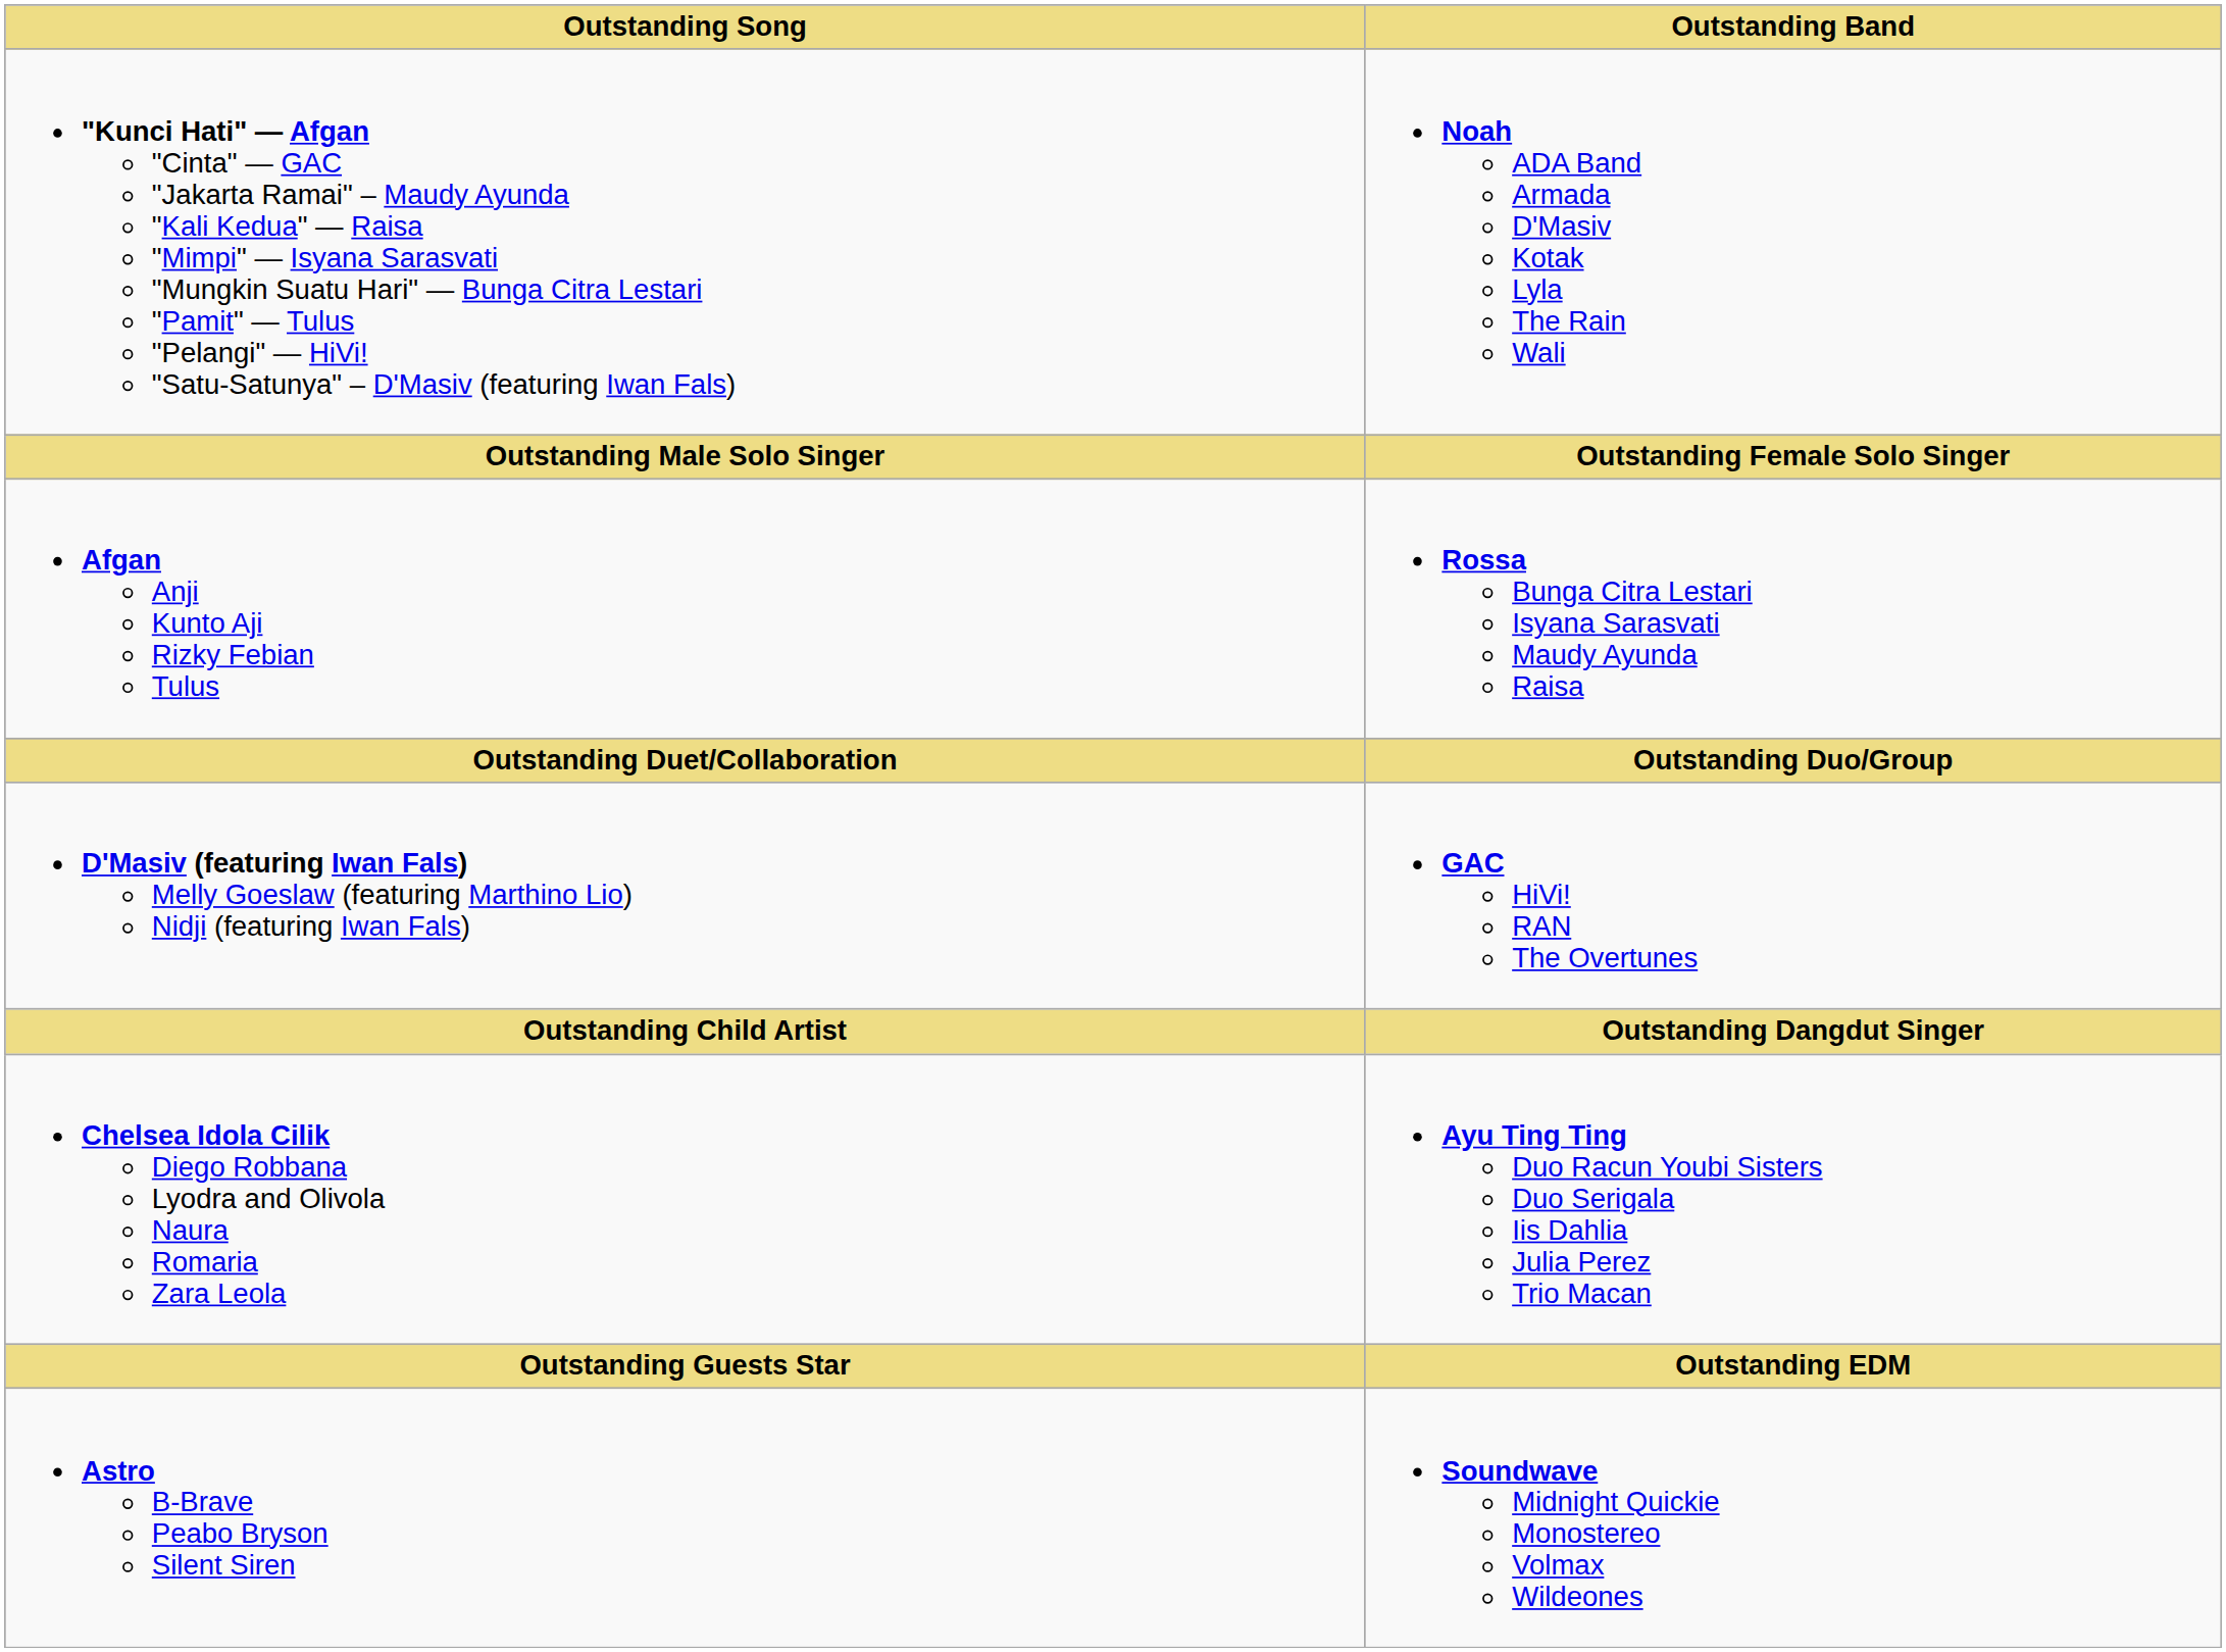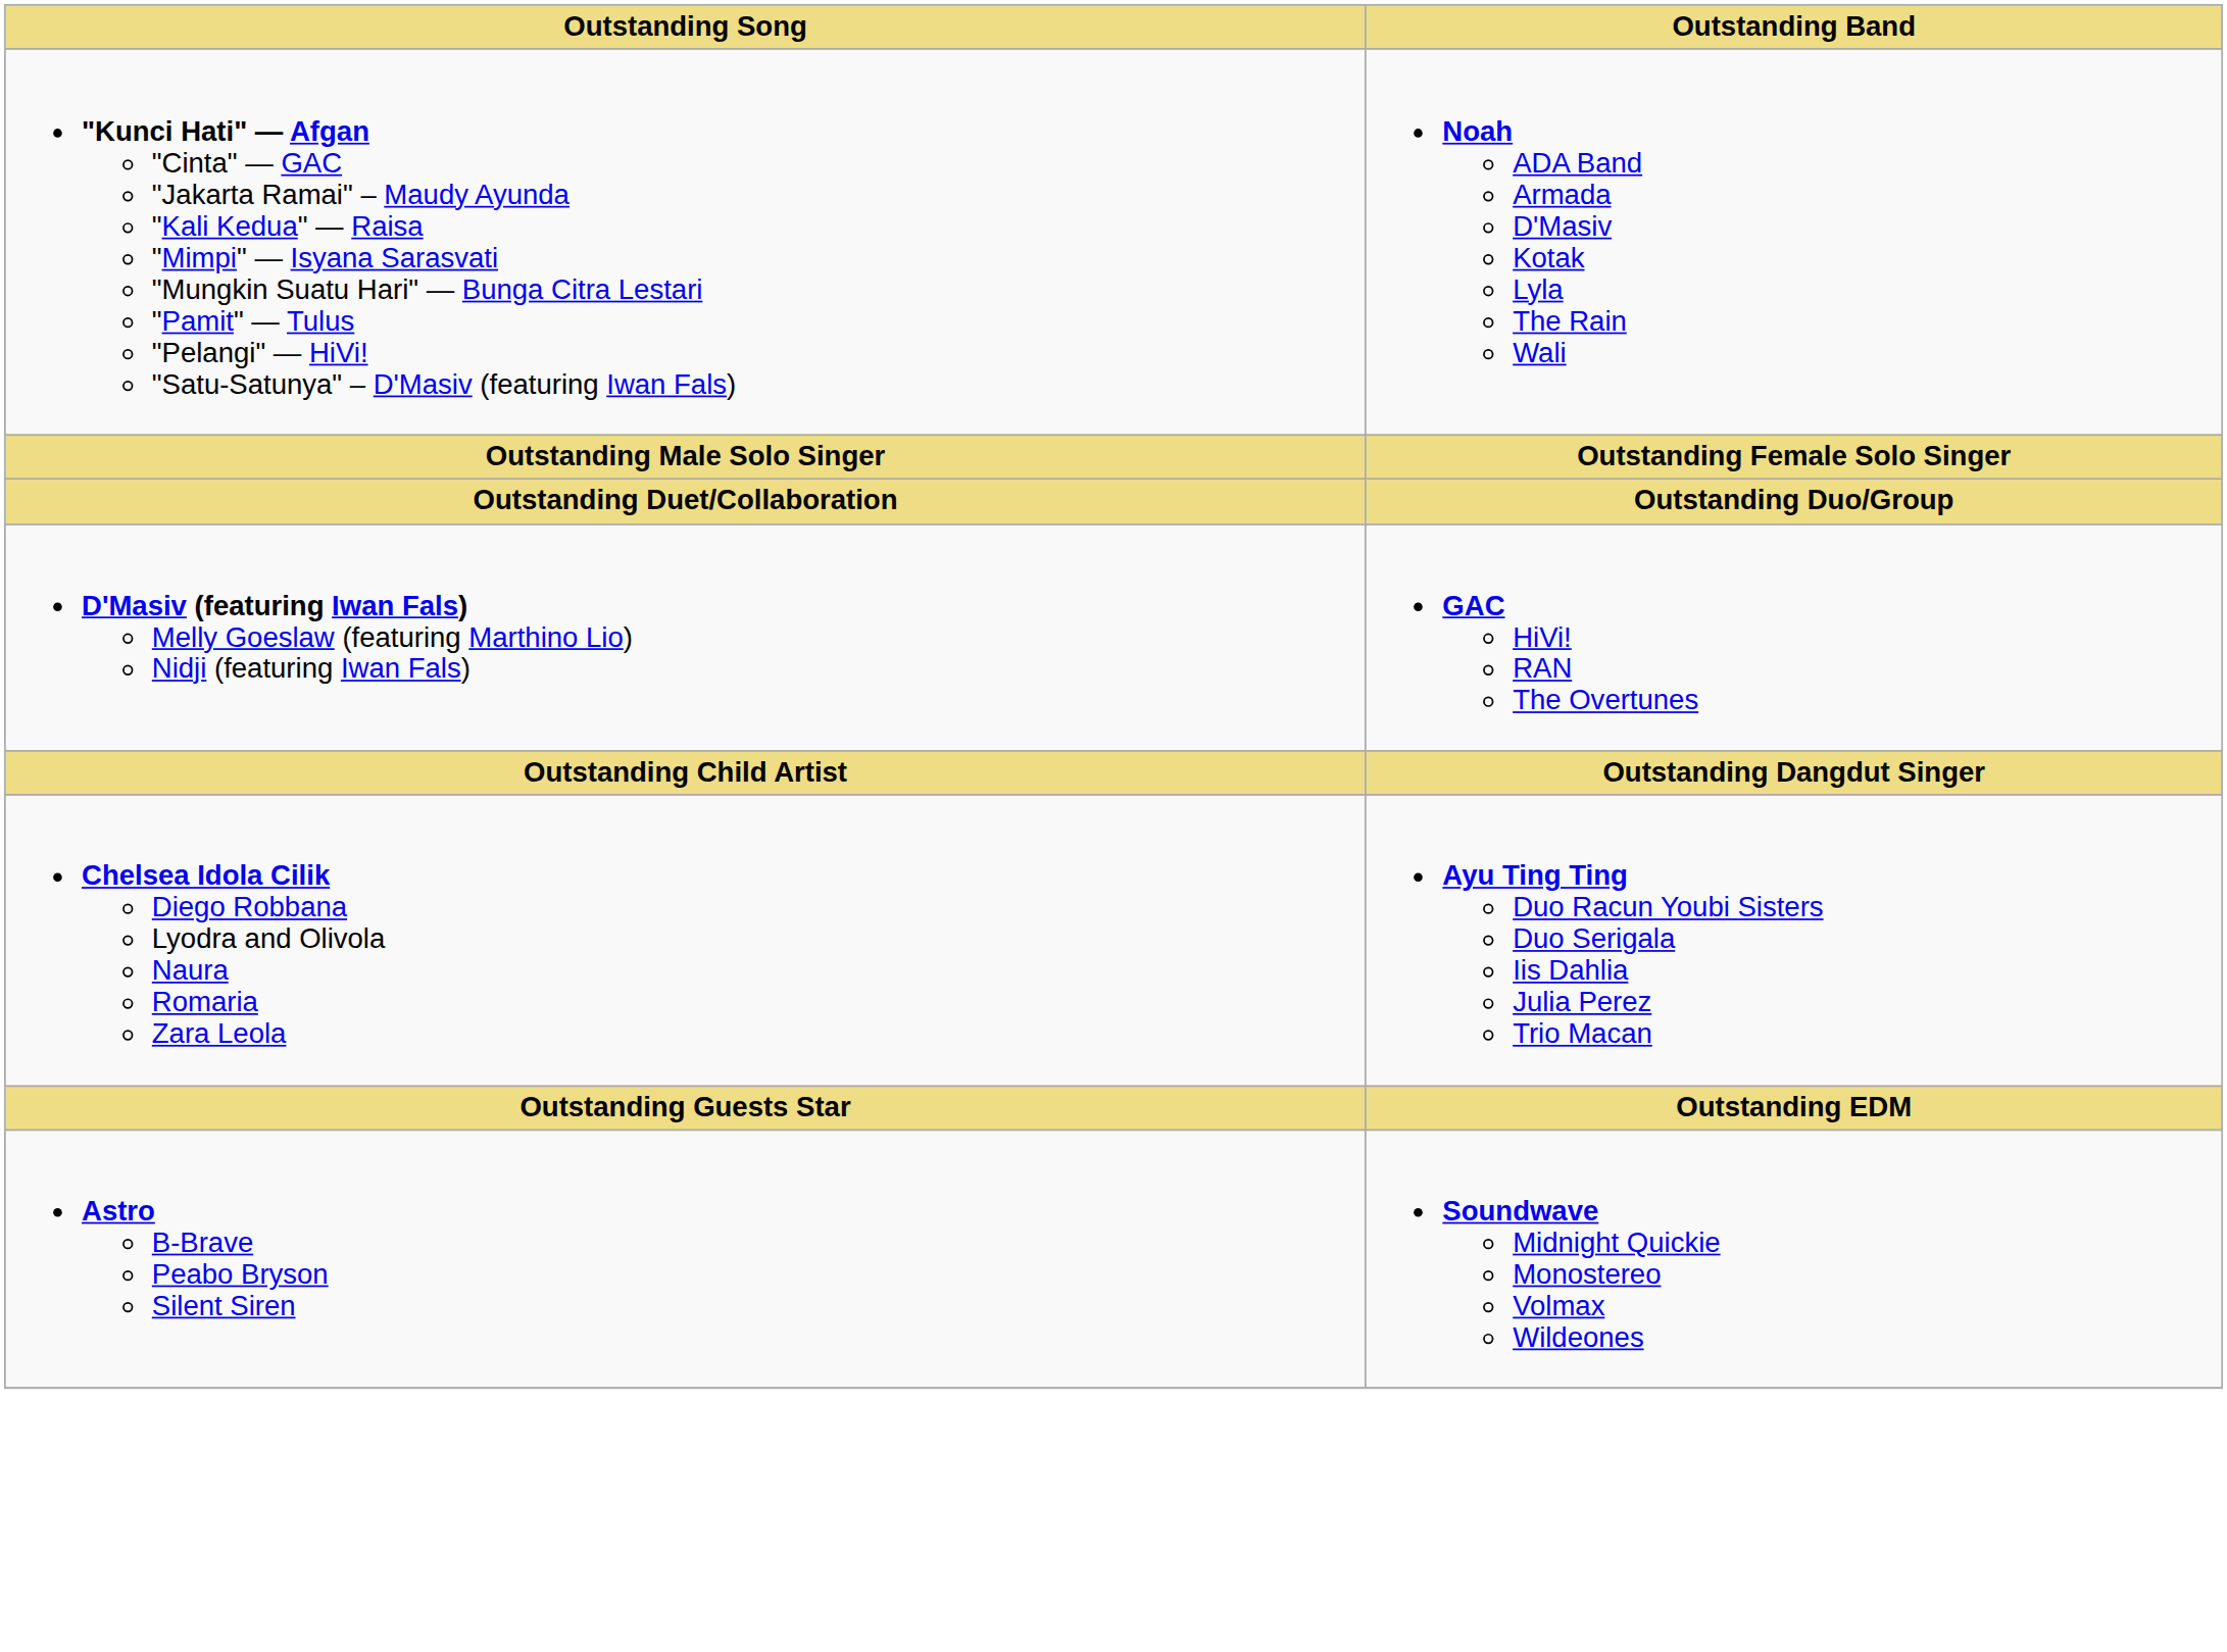 <table class="wikitable" style="width:100%;">
 <tr>
 <th style="background:#EEDD85; width=50%">Outstanding Song</th>
 <th style="background:#EEDD85; width=50%">Outstanding Band</th>
 </tr>
 <tr>
 <td valign="top"><br><ul><li><strong>"Kunci Hati" — <a href='#'>Afgan</a></strong><ul><li>"Cinta" — <a href='#'>GAC</a></li><li>"Jakarta Ramai" – <a href='#'>Maudy Ayunda</a></li><li>"<a href='#'>Kali Kedua</a>" — <a href='#'>Raisa</a></li><li>"<a href='#'>Mimpi</a>" — <a href='#'>Isyana Sarasvati</a></li><li>"Mungkin Suatu Hari" — <a href='#'>Bunga Citra Lestari</a></li><li>"<a href='#'>Pamit</a>" — <a href='#'>Tulus</a></li><li>"Pelangi" — <a href='#'>HiVi!</a></li><li>"Satu-Satunya" – <a href='#'>D'Masiv</a> (featuring <a href='#'>Iwan Fals</a>)</li></ul></li></ul></td>
 <td valign= "top"><br><ul><li><strong><a href='#'>Noah</a></strong><ul><li><a href='#'>ADA Band</a></li><li><a href='#'>Armada</a></li><li><a href='#'>D'Masiv</a></li><li><a href='#'>Kotak</a></li><li><a href='#'>Lyla</a></li><li><a href='#'>The Rain</a></li><li><a href='#'>Wali</a></li></ul></li></ul></td>
 </tr>
 <tr>
 <th style="background:#EEDD85; width=50%">Outstanding Male Solo Singer</th>
 <th style="background:#EEDD85; width=50%">Outstanding Female Solo Singer</th>
-</tr>
-<tr>
-<td valign= "top"><br><ul><li><strong><a href='#'>Afgan</a></strong><ul><li><a href='#'>Anji</a></li><li><a href='#'>Kunto Aji</a></li><li><a href='#'>Rizky Febian</a></li><li><a href='#'>Tulus</a></li></ul></li></ul></td>
-<td valign= "top"><br><ul><li><strong><a href='#'>Rossa</a></strong><ul><li><a href='#'>Bunga Citra Lestari</a></li><li><a href='#'>Isyana Sarasvati</a></li><li><a href='#'>Maudy Ayunda</a></li><li><a href='#'>Raisa</a></li></ul></li></ul></td>
 </tr>
 <tr>
 <th style="background:#EEDD85; width=50%">Outstanding Duet/Collaboration</th>
 <th style="background:#EEDD85; width=50%">Outstanding Duo/Group</th>
 </tr>
 <tr>
 <td valign= "top"><br><ul><li><strong><a href='#'>D'Masiv</a> (featuring <a href='#'>Iwan Fals</a>)</strong><ul><li><a href='#'>Melly Goeslaw</a> (featuring <a href='#'>Marthino Lio</a>)</li><li><a href='#'>Nidji</a> (featuring <a href='#'>Iwan Fals</a>)</li></ul></li></ul></td>
 <td valign= "top"><br><ul><li><strong><a href='#'>GAC</a></strong><ul><li><a href='#'>HiVi!</a></li><li><a href='#'>RAN</a></li><li><a href='#'>The Overtunes</a></li></ul></li></ul></td>
 </tr>
 <tr>
 <th style="background:#EEDD85; width=50%">Outstanding Child Artist</th>
 <th style="background:#EEDD85; width=50%">Outstanding Dangdut Singer</th>
 </tr>
 <tr>
 <td valign= "top"><br><ul><li><strong><a href='#'>Chelsea Idola Cilik</a></strong><ul><li><a href='#'>Diego Robbana</a></li><li>Lyodra and Olivola</li><li><a href='#'>Naura</a></li><li><a href='#'>Romaria</a></li><li><a href='#'>Zara Leola</a></li></ul></li></ul></td>
 <td valign= "top"><br><ul><li><strong><a href='#'>Ayu Ting Ting</a></strong><ul><li><a href='#'>Duo Racun Youbi Sisters</a></li><li><a href='#'>Duo Serigala</a></li><li><a href='#'>Iis Dahlia</a></li><li><a href='#'>Julia Perez</a></li><li><a href='#'>Trio Macan</a></li></ul></li></ul></td>
 </tr>
 <tr>
 <th style="background:#EEDD85; width=50%">Outstanding Guests Star</th>
 <th style="background:#EEDD85; width=50%">Outstanding EDM</th>
 </tr>
 <tr>
 <td valign= "top"><br><ul><li><strong><a href='#'>Astro</a></strong><ul><li><a href='#'>B-Brave</a></li><li><a href='#'>Peabo Bryson</a></li><li><a href='#'>Silent Siren</a></li></ul></li></ul></td>
 <td valign= "top"><br><ul><li><strong><a href='#'>Soundwave</a></strong><ul><li><a href='#'>Midnight Quickie</a></li><li><a href='#'>Monostereo</a></li><li><a href='#'>Volmax</a></li><li><a href='#'>Wildeones</a></li></ul></li></ul></td>
 </tr>
 <tr>
 </tr>
 </table>
